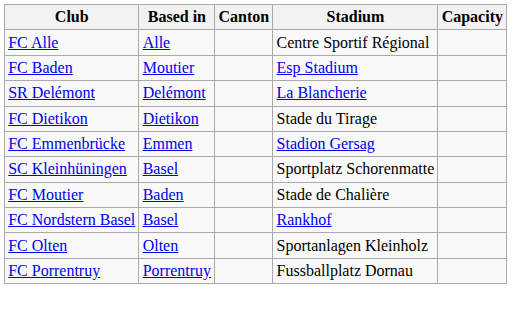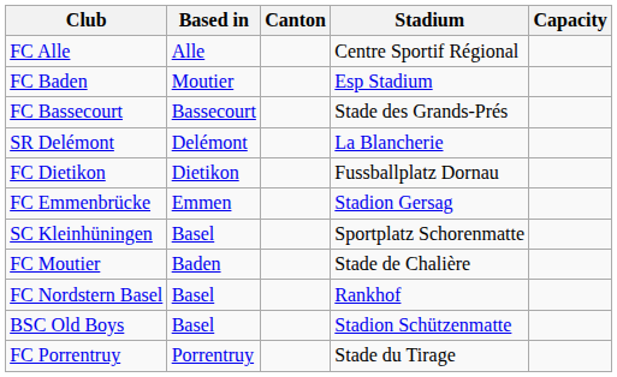 <table class="wikitable">
 <tr>
 <th>Club</th>
 <th>Based in</th>
 <th>Canton</th>
 <th>Stadium</th>
 <th>Capacity</th>
 </tr>
 <tr>
 <td><a href='#'>FC Alle</a></td>
 <td><a href='#'>Alle</a></td>
 <td></td>
 <td>Centre Sportif Régional</td>
 <td></td>
 </tr>
 <tr>
 <td><a href='#'>FC Baden</a></td>
 <td><a href='#'>Moutier</a></td>
 <td></td>
 <td><a href='#'>Esp Stadium</a></td>
 <td></td>
 </tr>
 <tr>
+<td><a href='#'>FC Bassecourt</a></td>
+<td><a href='#'>Bassecourt</a></td>
+<td></td>
+<td>Stade des Grands-Prés</td>
+<td></td>
+</tr>
+<tr>
 <td><a href='#'>SR Delémont</a></td>
 <td><a href='#'>Delémont</a></td>
 <td></td>
 <td><a href='#'>La Blancherie</a></td>
 <td></td>
 </tr>
 <tr>
 <td><a href='#'>FC Dietikon</a></td>
 <td><a href='#'>Dietikon</a></td>
 <td></td>
-<td>Stade du Tirage</td>
+<td>Fussballplatz Dornau</td>
 <td></td>
 </tr>
 <tr>
 <td><a href='#'>FC Emmenbrücke</a></td>
 <td><a href='#'>Emmen</a></td>
 <td></td>
 <td><a href='#'>Stadion Gersag</a></td>
 <td></td>
 </tr>
 <tr>
 <td><a href='#'>SC Kleinhüningen</a></td>
 <td><a href='#'>Basel</a></td>
 <td></td>
 <td>Sportplatz Schorenmatte</td>
 <td></td>
 </tr>
 <tr>
 <td><a href='#'>FC Moutier</a></td>
 <td><a href='#'>Baden</a></td>
 <td></td>
 <td>Stade de Chalière</td>
 <td></td>
 </tr>
 <tr>
 <td><a href='#'>FC Nordstern Basel</a></td>
 <td><a href='#'>Basel</a></td>
 <td></td>
 <td><a href='#'>Rankhof</a></td>
 <td></td>
 </tr>
 <tr>
-<td><a href='#'>FC Olten</a></td>
-<td><a href='#'>Olten</a></td>
+<td><a href='#'>BSC Old Boys</a></td>
+<td><a href='#'>Basel</a></td>
 <td></td>
-<td>Sportanlagen Kleinholz</td>
+<td><a href='#'>Stadion Schützenmatte</a></td>
 <td></td>
 </tr>
 <tr>
 <td><a href='#'>FC Porrentruy</a></td>
 <td><a href='#'>Porrentruy</a></td>
 <td></td>
-<td>Fussballplatz Dornau</td>
+<td>Stade du Tirage</td>
 <td></td>
 </tr>
 <tr>
 </tr>
 </table>
